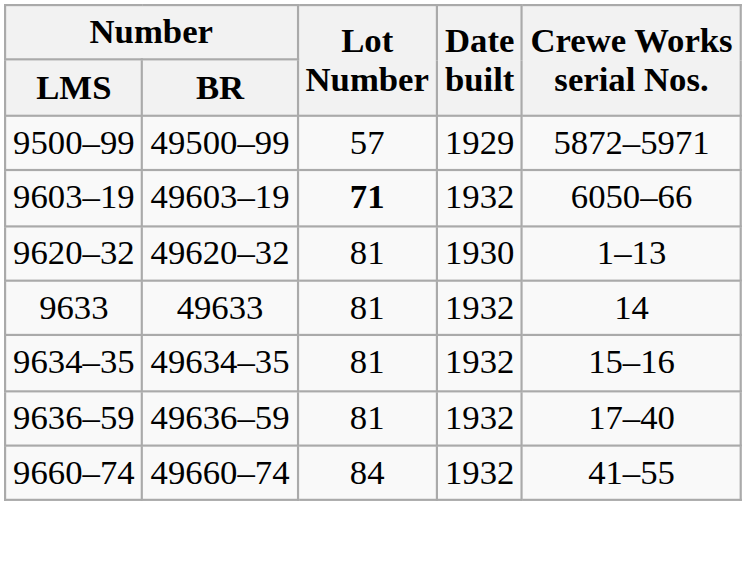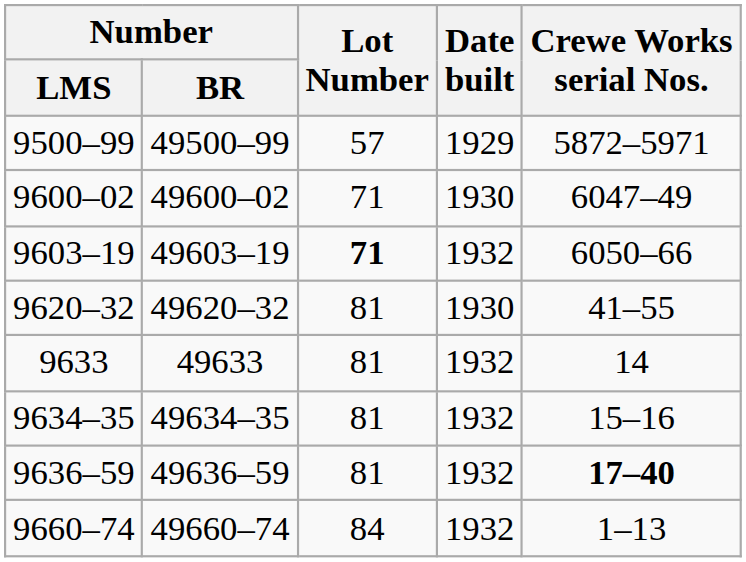 <table class="wikitable" style=text-align:center>
 <tr>
 <th colspan=2>Number</th>
 <th rowspan=2>Lot<br>Number</th>
 <th rowspan=2>Date<br>built</th>
 <th rowspan=2>Crewe Works<br>serial Nos.</th>
 </tr>
 <tr>
 <th>LMS</th>
 <th>BR</th>
 </tr>
 <tr>
 <td>9500–99</td>
 <td>49500–99</td>
 <td>57</td>
 <td>1929</td>
 <td>5872–5971</td>
 </tr>
 <tr>
+<td>9600–02</td>
+<td>49600–02</td>
+<td>71</td>
+<td>1930</td>
+<td>6047–49</td>
+</tr>
+<tr>
 <td>9603–19</td>
 <td>49603–19</td>
 <td><strong>71</strong></td>
 <td>1932</td>
 <td>6050–66</td>
 </tr>
 <tr>
 <td>9620–32</td>
 <td>49620–32</td>
 <td>81</td>
 <td>1930</td>
-<td>1–13</td>
+<td>41–55</td>
 </tr>
 <tr>
 <td>9633</td>
 <td>49633</td>
 <td>81</td>
 <td>1932</td>
 <td>14</td>
 </tr>
 <tr>
 <td>9634–35</td>
 <td>49634–35</td>
 <td>81</td>
 <td>1932</td>
 <td>15–16</td>
 </tr>
 <tr>
 <td>9636–59</td>
 <td>49636–59</td>
 <td>81</td>
 <td>1932</td>
-<td>17–40</td>
+<td><strong>17–40</strong></td>
 </tr>
 <tr>
 <td>9660–74</td>
 <td>49660–74</td>
 <td>84</td>
 <td>1932</td>
-<td>41–55</td>
+<td>1–13</td>
 </tr>
 </table>
